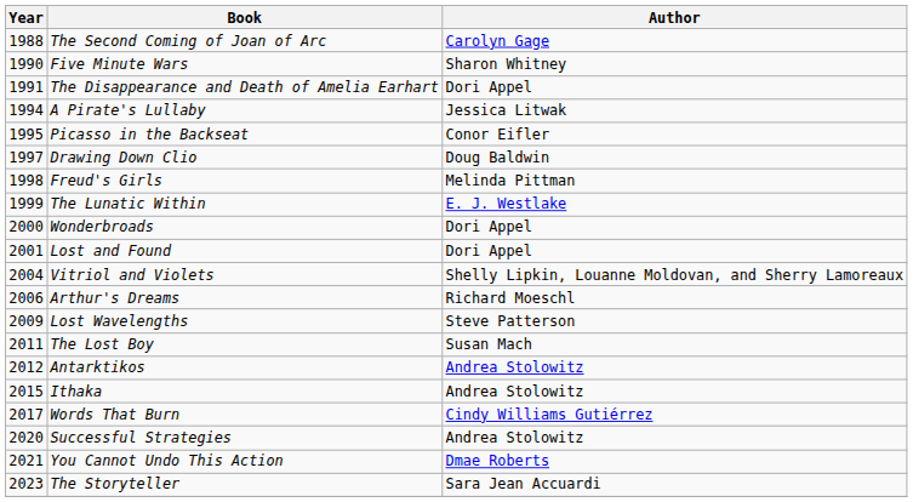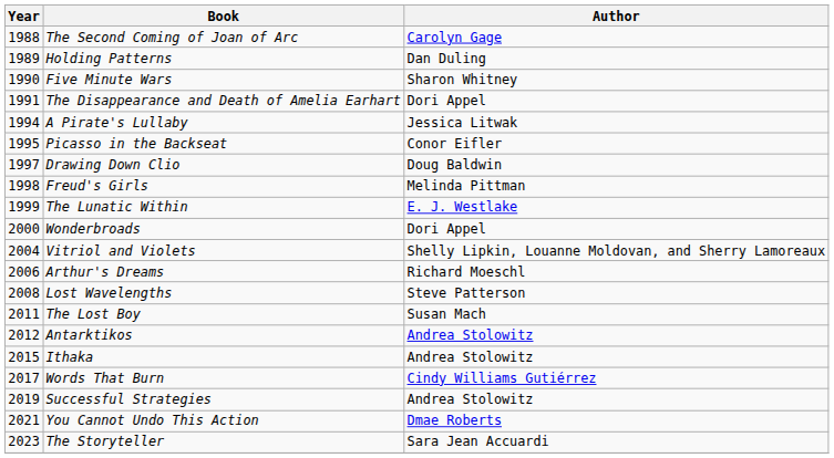 <table class="wikitable sortable">
 <tr>
 <th>Year</th>
 <th>Book</th>
 <th>Author</th>
 </tr>
 <tr>
 <td>1988</td>
 <td><em>The Second Coming of Joan of Arc</em></td>
 <td><a href='#'>Carolyn Gage</a></td>
+</tr>
+<tr>
+<td>1989</td>
+<td><em>Holding Patterns</em></td>
+<td>Dan Duling</td>
 </tr>
 <tr>
 <td>1990</td>
 <td><em>Five Minute Wars</em></td>
 <td>Sharon Whitney</td>
 </tr>
 <tr>
 <td>1991</td>
 <td><em>The Disappearance and Death of Amelia Earhart</em></td>
 <td>Dori Appel</td>
 </tr>
 <tr>
 <td>1994</td>
 <td><em>A Pirate's Lullaby</em></td>
 <td>Jessica Litwak</td>
 </tr>
 <tr>
 <td>1995</td>
 <td><em>Picasso in the Backseat</em></td>
 <td>Conor Eifler</td>
 </tr>
 <tr>
 <td>1997</td>
 <td><em>Drawing Down Clio</em></td>
 <td>Doug Baldwin</td>
 </tr>
 <tr>
 <td>1998</td>
 <td><em>Freud's Girls</em></td>
 <td>Melinda Pittman</td>
 </tr>
 <tr>
 <td>1999</td>
 <td><em>The Lunatic Within</em></td>
 <td><a href='#'>E. J. Westlake</a></td>
 </tr>
 <tr>
 <td>2000</td>
 <td><em>Wonderbroads</em></td>
 <td>Dori Appel</td>
 </tr>
 <tr>
-<td>2001</td>
-<td><em>Lost and Found</em></td>
-<td>Dori Appel</td>
-</tr>
-<tr>
 <td>2004</td>
 <td><em>Vitriol and Violets</em></td>
 <td>Shelly Lipkin, Louanne Moldovan, and Sherry Lamoreaux</td>
 </tr>
 <tr>
 <td>2006</td>
 <td><em>Arthur's Dreams</em></td>
 <td>Richard Moeschl</td>
 </tr>
 <tr>
-<td>2009</td>
+<td>2008</td>
 <td><em>Lost Wavelengths</em></td>
 <td>Steve Patterson</td>
 </tr>
 <tr>
 <td>2011</td>
 <td><em>The Lost Boy</em></td>
 <td>Susan Mach</td>
 </tr>
 <tr>
 <td>2012</td>
 <td><em>Antarktikos</em></td>
 <td><a href='#'>Andrea Stolowitz</a></td>
 </tr>
 <tr>
 <td>2015</td>
 <td><em>Ithaka</em></td>
 <td>Andrea Stolowitz</td>
 </tr>
 <tr>
 <td>2017</td>
 <td><em>Words That Burn</em></td>
 <td><a href='#'>Cindy Williams Gutiérrez</a></td>
 </tr>
 <tr>
-<td>2020</td>
+<td>2019</td>
 <td><em>Successful Strategies</em></td>
 <td>Andrea Stolowitz</td>
 </tr>
 <tr>
 <td>2021</td>
 <td><em>You Cannot Undo This Action</em></td>
 <td><a href='#'>Dmae Roberts</a></td>
 </tr>
 <tr>
 <td>2023</td>
 <td><em>The Storyteller</em></td>
 <td>Sara Jean Accuardi</td>
 </tr>
 <tr>
 </tr>
 </table>
